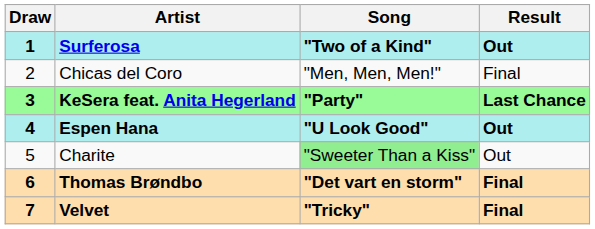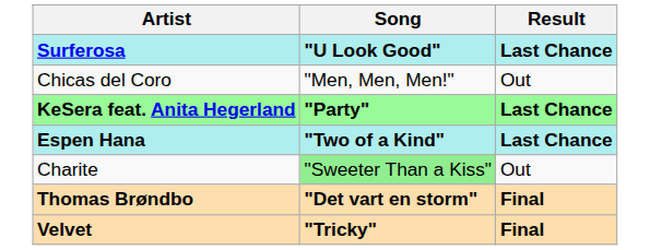 <table class="sortable wikitable" style="margin: 1em auto 1em auto; text-align:center">
 <tr>
-<th>Draw</th>
 <th>Artist</th>
 <th>Song</th>
 <th>Result</th>
 </tr>
 <tr style="font-weight:bold; background:paleturquoise;">
-<td>1</td>
 <td style="text-align:left;"><a href='#'>Surferosa</a></td>
-<td style="text-align:left;">"Two of a Kind"</td>
+<td style="text-align:left;">"U Look Good"</td>
+<td style="text-align:left;">Last Chance</td>
+</tr>
+<tr>
+<td style="text-align:left;">Chicas del Coro</td>
+<td style="text-align:left;">"Men, Men, Men!"</td>
 <td style="text-align:left;">Out</td>
 </tr>
-<tr>
-<td>2</td>
-<td style="text-align:left;">Chicas del Coro</td>
-<td style="text-align:left;">"Men, Men, Men!"</td>
-<td style="text-align:left;">Final</td>
-</tr>
 <tr style="font-weight:bold; background:palegreen;">
-<td>3</td>
 <td style="text-align:left;">KeSera feat. <a href='#'>Anita Hegerland</a></td>
 <td style="text-align:left;">"Party"</td>
 <td style="text-align:left;">Last Chance</td>
 </tr>
 <tr style="font-weight:bold; background:paleturquoise;">
-<td>4</td>
 <td style="text-align:left;">Espen Hana</td>
-<td style="text-align:left;">"U Look Good"</td>
-<td style="text-align:left;">Out</td>
+<td style="text-align:left;">"Two of a Kind"</td>
+<td style="text-align:left;">Last Chance</td>
 </tr>
 <tr>
-<td>5</td>
 <td style="text-align:left;">Charite</td>
 <td style="background: lightgreen; text-align:left;">"Sweeter Than a Kiss"</td>
 <td style="text-align:left;">Out</td>
 </tr>
 <tr style="font-weight:bold; background:navajowhite;">
-<td>6</td>
 <td style="text-align:left;">Thomas Brøndbo</td>
 <td style="text-align:left;">"Det vart en storm"</td>
 <td style="text-align:left;">Final</td>
 </tr>
 <tr style="font-weight:bold; background:navajowhite;">
-<td>7</td>
 <td style="text-align:left;">Velvet</td>
 <td style="text-align:left;">"Tricky"</td>
 <td style="text-align:left;">Final</td>
 </tr>
 </table>
